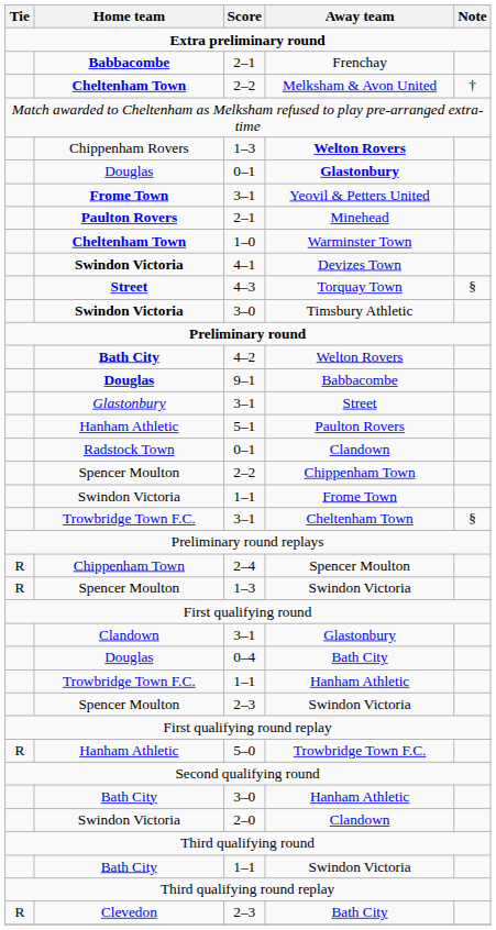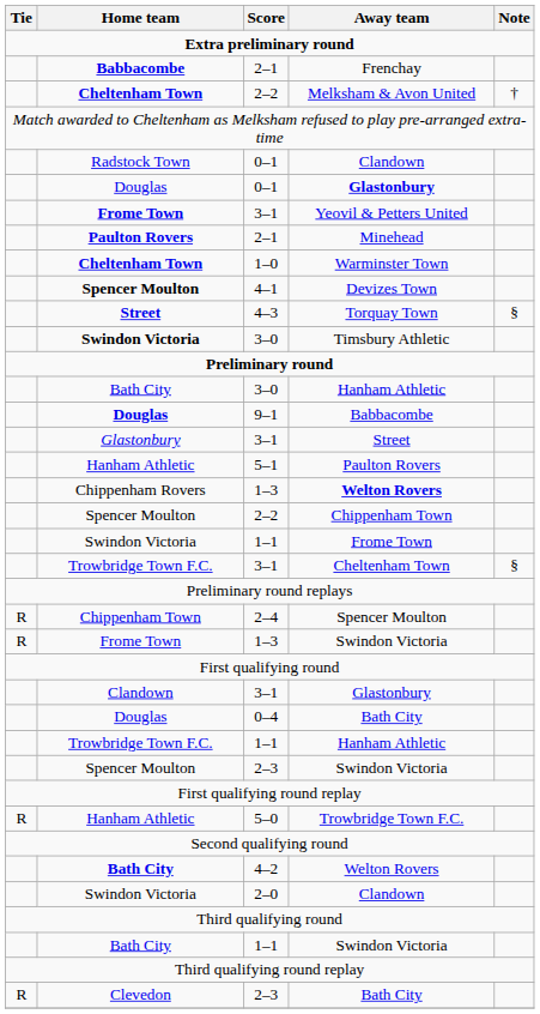 <table class="wikitable" style="text-align:center;">
 <tr>
 <th width=25>Tie</th>
 <th width=200>Home team</th>
 <th width=20>Score</th>
 <th width=200>Away team</th>
 <th width=25>Note</th>
 </tr>
 <tr>
 <td colspan="5"><strong>Extra preliminary round</strong></td>
 </tr>
 <tr>
 <td></td>
 <td><strong><a href='#'>Babbacombe</a></strong></td>
 <td>2–1</td>
 <td>Frenchay</td>
 <td></td>
 </tr>
 <tr>
 <td></td>
 <td><strong><a href='#'>Cheltenham Town</a></strong></td>
 <td>2–2</td>
 <td><a href='#'>Melksham & Avon United</a></td>
 <td>†</td>
 </tr>
 <tr>
 <td colspan="5"><em>Match awarded to Cheltenham as Melksham refused to play pre-arranged extra-time</em></td>
 </tr>
 <tr>
 <td></td>
-<td>Chippenham Rovers</td>
-<td>1–3</td>
-<td><strong><a href='#'>Welton Rovers</a></strong></td>
+<td><a href='#'>Radstock Town</a></td>
+<td>0–1</td>
+<td></strong><a href='#'>Clandown</a><strong></td>
 <td></td>
 </tr>
 <tr>
 <td></td>
 <td><a href='#'>Douglas</a></td>
 <td>0–1</td>
 <td><strong><a href='#'>Glastonbury</a></strong></td>
 <td></td>
 </tr>
 <tr>
 <td></td>
 <td><strong><a href='#'>Frome Town</a></strong></td>
 <td>3–1</td>
 <td><a href='#'>Yeovil & Petters United</a></td>
 <td></td>
 </tr>
 <tr>
 <td></td>
 <td><strong><a href='#'>Paulton Rovers</a></strong></td>
 <td>2–1</td>
 <td><a href='#'>Minehead</a></td>
 <td></td>
 </tr>
 <tr>
 <td></td>
 <td><strong><a href='#'>Cheltenham Town</a></strong></td>
 <td>1–0</td>
 <td><a href='#'>Warminster Town</a></td>
 <td></td>
 </tr>
 <tr>
 <td></td>
-<td><strong>Swindon Victoria</strong></td>
+<td><strong>Spencer Moulton</strong></td>
 <td>4–1</td>
 <td><a href='#'>Devizes Town</a></td>
 <td></td>
 </tr>
 <tr>
 <td></td>
 <td><strong><a href='#'>Street</a></strong></td>
 <td>4–3</td>
 <td><a href='#'>Torquay Town</a></td>
 <td>§</td>
 </tr>
 <tr>
 <td></td>
 <td><strong>Swindon Victoria</strong></td>
 <td>3–0</td>
 <td>Timsbury Athletic</td>
 <td></td>
 </tr>
 <tr>
 <td colspan="5"><strong>Preliminary round</strong></td>
 </tr>
 <tr>
 <td></td>
-<td><strong><a href='#'>Bath City</a></strong></td>
-<td>4–2</td>
-<td><a href='#'>Welton Rovers</a></td>
+<td></strong><a href='#'>Bath City</a><strong></td>
+<td>3–0</td>
+<td><a href='#'>Hanham Athletic</a></td>
 <td></td>
 </tr>
 <tr>
 <td></td>
 <td><strong><a href='#'>Douglas</a></strong></td>
 <td>9–1</td>
 <td><a href='#'>Babbacombe</a></td>
 <td></td>
 </tr>
 <tr>
 <td></td>
 <td><em><a href='#'>Glastonbury</a><strong></td>
 <td>3–1</td>
 <td><a href='#'>Street</a></td>
 <td></td>
 </tr>
 <tr>
 <td></td>
 <td></strong><a href='#'>Hanham Athletic</a><strong></td>
 <td>5–1</td>
 <td><a href='#'>Paulton Rovers</a></td>
 <td></td>
 </tr>
 <tr>
 <td></td>
-<td><a href='#'>Radstock Town</a></td>
-<td>0–1</td>
-<td></strong><a href='#'>Clandown</a><strong></td>
+<td>Chippenham Rovers</td>
+<td>1–3</td>
+<td><strong><a href='#'>Welton Rovers</a></strong></td>
 <td></td>
 </tr>
 <tr>
 <td></td>
 <td>Spencer Moulton</td>
 <td>2–2</td>
 <td><a href='#'>Chippenham Town</a></td>
 <td></td>
 </tr>
 <tr>
 <td></td>
 <td>Swindon Victoria</td>
 <td>1–1</td>
 <td><a href='#'>Frome Town</a></td>
 <td></td>
 </tr>
 <tr>
 <td></td>
 <td></strong><a href='#'>Trowbridge Town F.C.</a><strong></td>
 <td>3–1</td>
 <td><a href='#'>Cheltenham Town</a></td>
 <td>§</td>
 </tr>
 <tr>
 <td colspan="5">Preliminary round replays</td>
 </tr>
 <tr>
 <td>R</td>
 <td></strong><a href='#'>Chippenham Town</a><strong></td>
 <td>2–4</td>
 <td>Spencer Moulton</td>
 <td></td>
 </tr>
 <tr>
 <td>R</td>
-<td>Spencer Moulton</td>
+<td><a href='#'>Frome Town</a></td>
 <td>1–3</td>
 <td></strong>Swindon Victoria<strong></td>
 <td></td>
 </tr>
 <tr>
 <td colspan="5"></strong>First qualifying round<strong></td>
 </tr>
 <tr>
 <td></td>
 <td></strong><a href='#'>Clandown</a><strong></td>
 <td>3–1</td>
 <td><a href='#'>Glastonbury</a></td>
 <td></td>
 </tr>
 <tr>
 <td></td>
 <td><a href='#'>Douglas</a></td>
 <td>0–4</td>
 <td></strong><a href='#'>Bath City</a><strong></td>
 <td></td>
 </tr>
 <tr>
 <td></td>
 <td><a href='#'>Trowbridge Town F.C.</a></td>
 <td>1–1</td>
 <td><a href='#'>Hanham Athletic</a></td>
 <td></td>
 </tr>
 <tr>
 <td></td>
 <td>Spencer Moulton</td>
 <td>2–3</td>
 <td></strong>Swindon Victoria<strong></td>
 <td></td>
 </tr>
 <tr>
 <td colspan="5">First qualifying round replay</td>
 </tr>
 <tr>
 <td>R</td>
 <td></strong><a href='#'>Hanham Athletic</a><strong></td>
 <td>5–0</td>
 <td><a href='#'>Trowbridge Town F.C.</a></td>
 <td></td>
 </tr>
 <tr>
 <td colspan="5"></strong>Second qualifying round<strong></td>
 </tr>
 <tr>
 <td></td>
-<td></strong><a href='#'>Bath City</a><strong></td>
-<td>3–0</td>
-<td><a href='#'>Hanham Athletic</a></td>
+<td><strong><a href='#'>Bath City</a></strong></td>
+<td>4–2</td>
+<td><a href='#'>Welton Rovers</a></td>
 <td></td>
 </tr>
 <tr>
 <td></td>
 <td></strong>Swindon Victoria<strong></td>
 <td>2–0</td>
 <td><a href='#'>Clandown</a></td>
 <td></td>
 </tr>
 <tr>
 <td colspan="5"></strong>Third qualifying round<strong></td>
 </tr>
 <tr>
 <td></td>
 <td><a href='#'>Bath City</a></td>
 <td>1–1</td>
 <td>Swindon Victoria</td>
 <td></td>
 </tr>
 <tr>
 <td colspan="5">Third qualifying round replay</td>
 </tr>
 <tr>
 <td>R</td>
 <td><a href='#'>Clevedon</a></td>
 <td>2–3</td>
 <td></strong><a href='#'>Bath City</a><strong></td>
 <td></td>
 </tr>
 <tr>
 </tr>
 </table>
